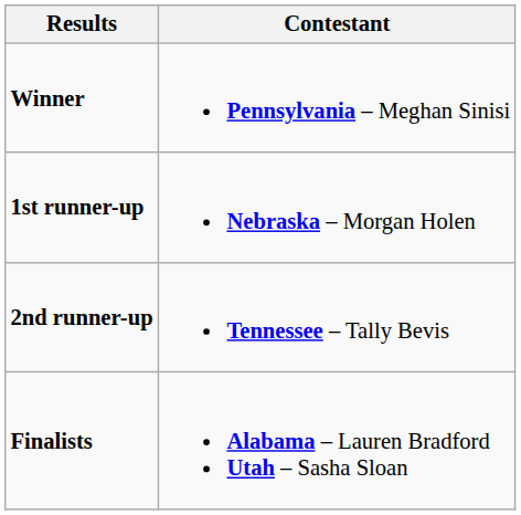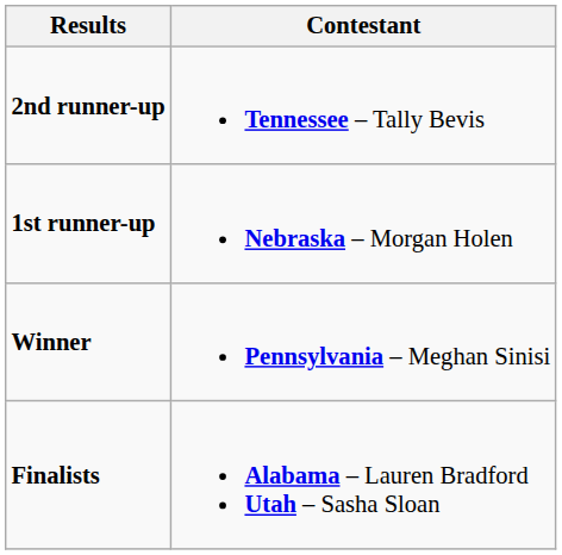 <table class="wikitable" style="font-size:90%;">
 <tr>
 <th>Results</th>
 <th>Contestant</th>
 </tr>
 <tr>
-<td><strong>Winner</strong></td>
-<td><br><ul><li> <strong><a href='#'>Pennsylvania</a></strong> – Meghan Sinisi</li></ul></td>
+<td><strong>2nd runner-up</strong></td>
+<td><br><ul><li> <strong><a href='#'>Tennessee</a></strong> – Tally Bevis</li></ul></td>
 </tr>
 <tr>
 <td><strong>1st runner-up</strong></td>
 <td><br><ul><li> <strong><a href='#'>Nebraska</a></strong> – Morgan Holen</li></ul></td>
 </tr>
 <tr>
-<td><strong>2nd runner-up</strong></td>
-<td><br><ul><li> <strong><a href='#'>Tennessee</a></strong> – Tally Bevis</li></ul></td>
+<td><strong>Winner</strong></td>
+<td><br><ul><li> <strong><a href='#'>Pennsylvania</a></strong> – Meghan Sinisi</li></ul></td>
 </tr>
 <tr>
 <td rowspan=2><strong>Finalists</strong></td>
 <td><br><ul><li> <strong><a href='#'>Alabama</a></strong> – Lauren Bradford</li><li> <strong><a href='#'>Utah</a></strong> – Sasha Sloan</li></ul></td>
 </tr>
 </table>
